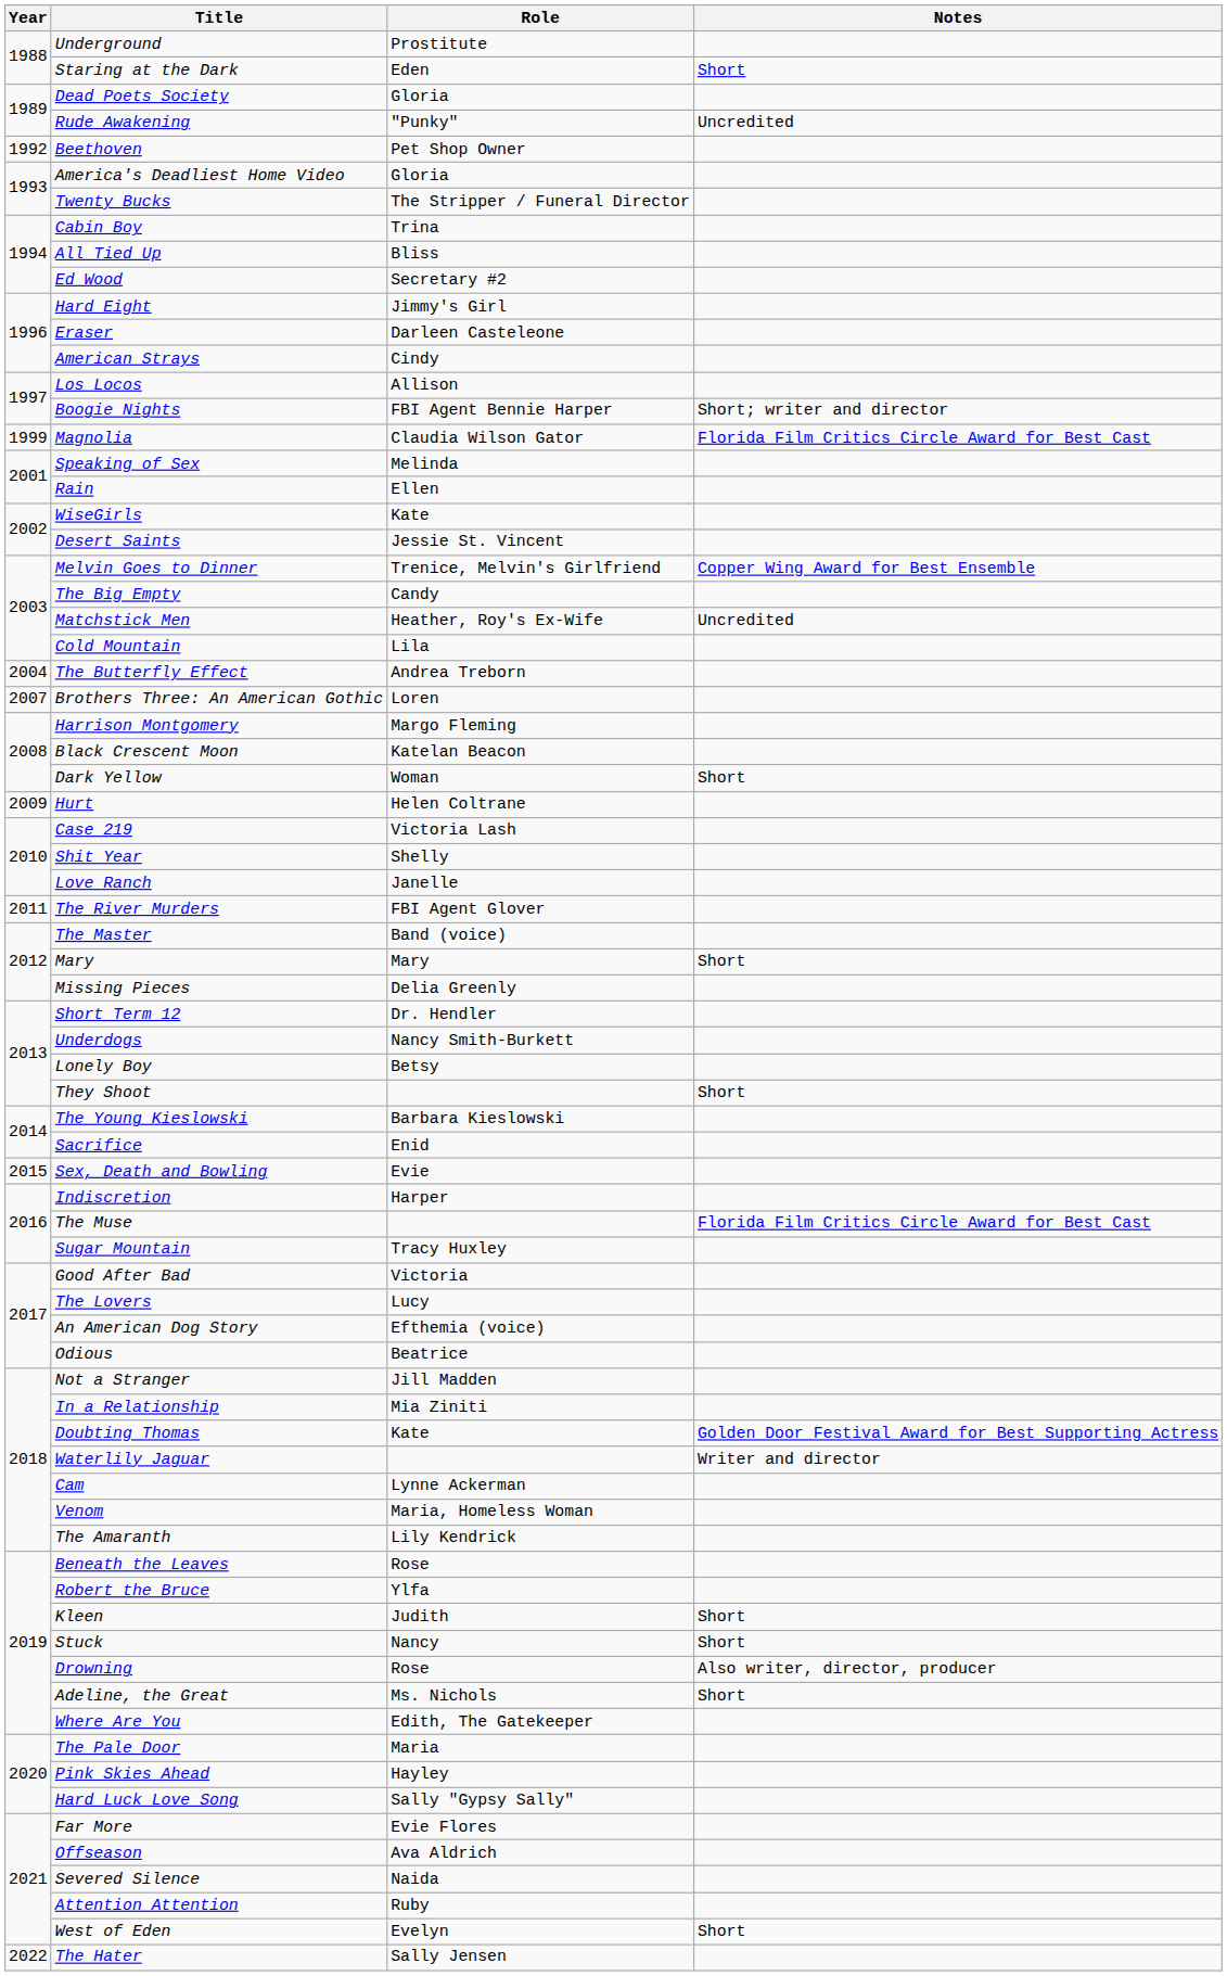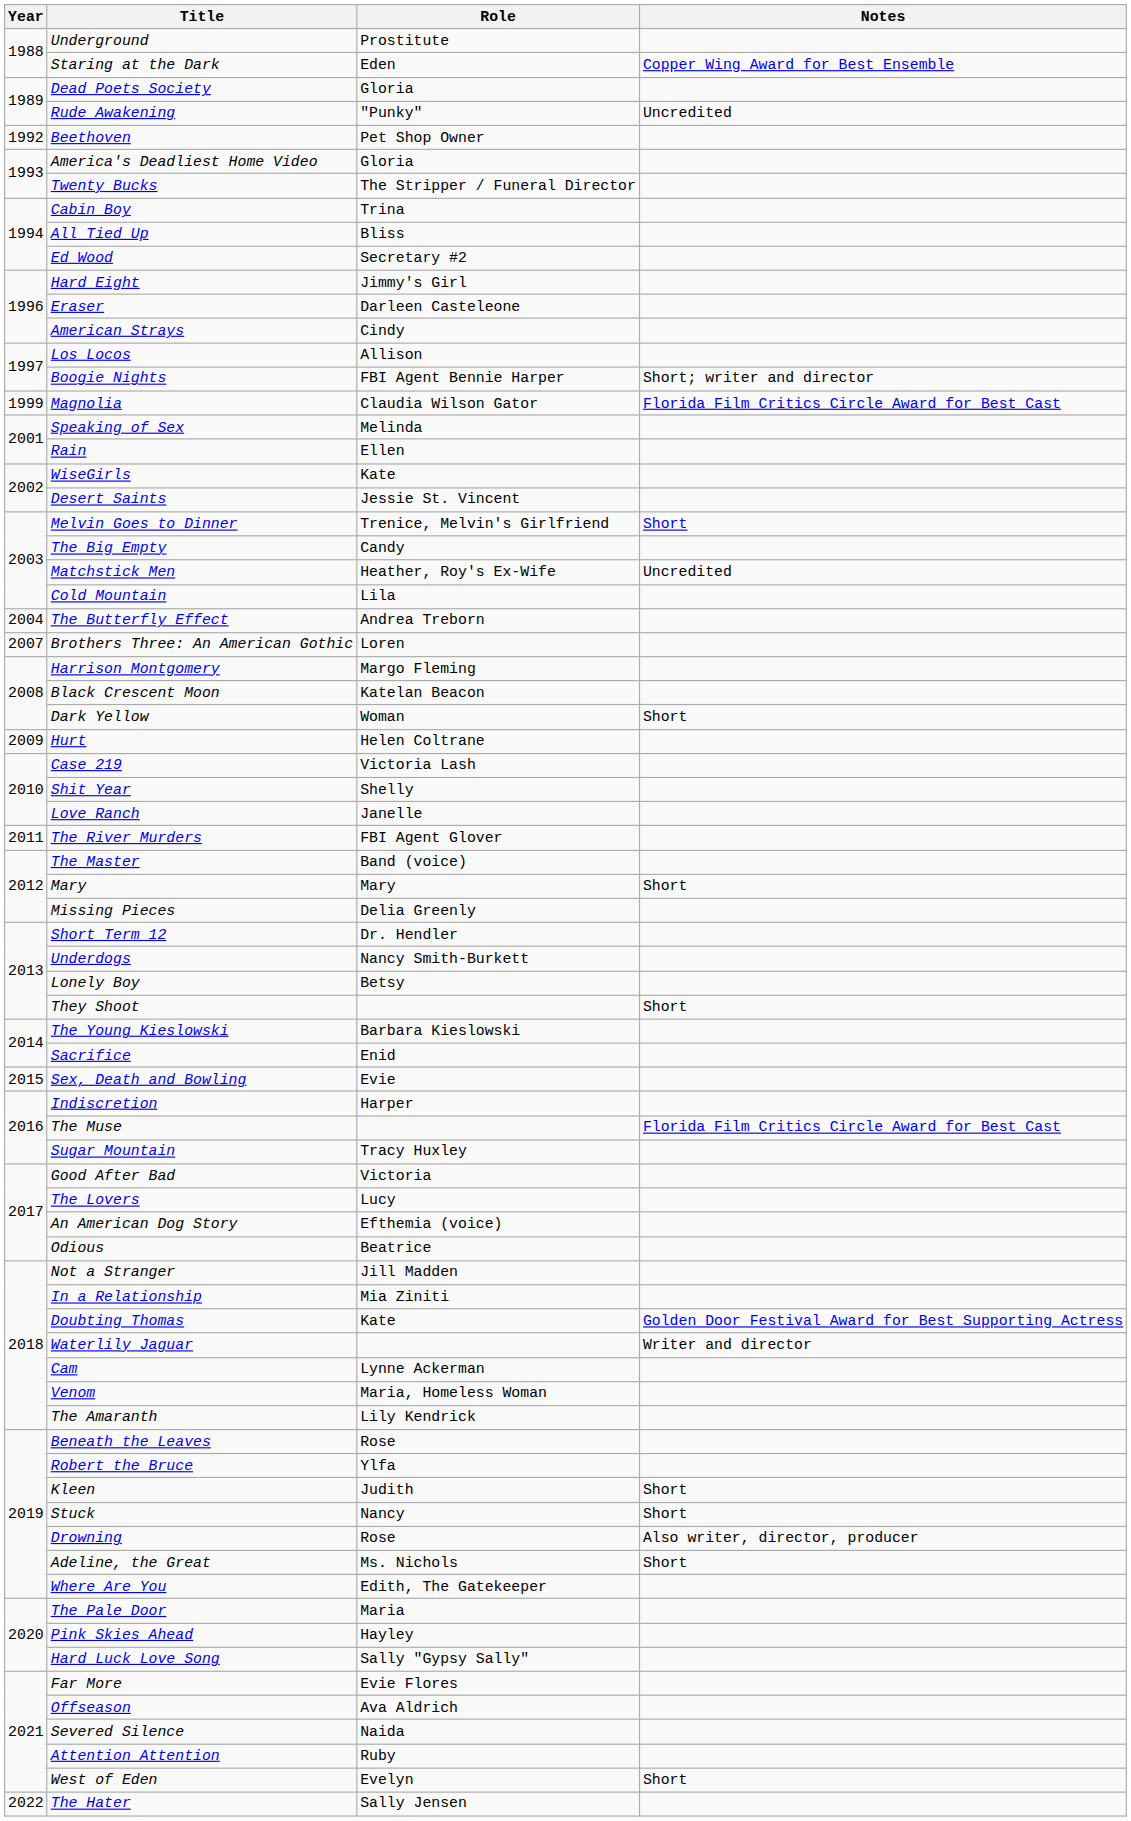 <table class="wikitable sortable">
 <tr>
 <th>Year</th>
 <th>Title</th>
 <th>Role</th>
 <th class="unsortable">Notes</th>
 </tr>
 <tr>
 <td rowspan="2">1988</td>
 <td><em>Underground</em></td>
 <td>Prostitute</td>
 </tr>
 <tr>
 <td><em>Staring at the Dark</em></td>
 <td>Eden</td>
-<td><a href='#'>Short</a></td>
+<td><a href='#'>Copper Wing Award for Best Ensemble</a></td>
 </tr>
 <tr>
 <td rowspan="2">1989</td>
 <td><em><a href='#'>Dead Poets Society</a></em></td>
 <td>Gloria</td>
 <td></td>
 </tr>
 <tr>
 <td><em><a href='#'>Rude Awakening</a></em></td>
 <td>"Punky"</td>
 <td>Uncredited</td>
 </tr>
 <tr>
 <td>1992</td>
 <td><em><a href='#'>Beethoven</a></em></td>
 <td>Pet Shop Owner</td>
 <td></td>
 </tr>
 <tr>
 <td rowspan="2">1993</td>
 <td><em>America's Deadliest Home Video</em></td>
 <td>Gloria</td>
 <td></td>
 </tr>
 <tr>
 <td><em><a href='#'>Twenty Bucks</a></em></td>
 <td>The Stripper / Funeral Director</td>
 <td></td>
 </tr>
 <tr>
 <td rowspan="3">1994</td>
 <td><em><a href='#'>Cabin Boy</a></em></td>
 <td>Trina</td>
 <td></td>
 </tr>
 <tr>
 <td><em><a href='#'>All Tied Up</a></em></td>
 <td>Bliss</td>
 <td></td>
 </tr>
 <tr>
 <td><em><a href='#'>Ed Wood</a></em></td>
 <td>Secretary #2</td>
 <td></td>
 </tr>
 <tr>
 <td rowspan="3">1996</td>
 <td><em><a href='#'>Hard Eight</a></em></td>
 <td>Jimmy's Girl</td>
 <td></td>
 </tr>
 <tr>
 <td><em><a href='#'>Eraser</a></em></td>
 <td>Darleen Casteleone</td>
 <td></td>
 </tr>
 <tr>
 <td><em><a href='#'>American Strays</a></em></td>
 <td>Cindy</td>
 <td></td>
 </tr>
 <tr>
 <td rowspan="2">1997</td>
 <td><em><a href='#'>Los Locos</a></em></td>
 <td>Allison</td>
 <td></td>
 </tr>
 <tr>
 <td><em><a href='#'>Boogie Nights</a></em></td>
 <td>FBI Agent Bennie Harper</td>
 <td>Short; writer and director</td>
 </tr>
 <tr>
 <td>1999</td>
 <td><em><a href='#'>Magnolia</a></em></td>
 <td>Claudia Wilson Gator</td>
 <td><a href='#'>Florida Film Critics Circle Award for Best Cast</a></td>
 </tr>
 <tr>
 <td rowspan="2">2001</td>
 <td><em><a href='#'>Speaking of Sex</a></em></td>
 <td>Melinda</td>
 <td></td>
 </tr>
 <tr>
 <td><em><a href='#'>Rain</a></em></td>
 <td>Ellen</td>
 <td></td>
 </tr>
 <tr>
 <td rowspan="2">2002</td>
 <td><em><a href='#'>WiseGirls</a></em></td>
 <td>Kate</td>
 <td></td>
 </tr>
 <tr>
 <td><em><a href='#'>Desert Saints</a></em></td>
 <td>Jessie St. Vincent</td>
 <td></td>
 </tr>
 <tr>
 <td rowspan="4">2003</td>
 <td><em><a href='#'>Melvin Goes to Dinner</a></em></td>
 <td>Trenice, Melvin's Girlfriend</td>
-<td><a href='#'>Copper Wing Award for Best Ensemble</a></td>
+<td><a href='#'>Short</a></td>
 </tr>
 <tr>
 <td><em><a href='#'>The Big Empty</a></em></td>
 <td>Candy</td>
 <td></td>
 </tr>
 <tr>
 <td><em><a href='#'>Matchstick Men</a></em></td>
 <td>Heather, Roy's Ex-Wife</td>
 <td>Uncredited</td>
 </tr>
 <tr>
 <td><em><a href='#'>Cold Mountain</a></em></td>
 <td>Lila</td>
 <td></td>
 </tr>
 <tr>
 <td>2004</td>
 <td><em><a href='#'>The Butterfly Effect</a></em></td>
 <td>Andrea Treborn</td>
 <td></td>
 </tr>
 <tr>
 <td>2007</td>
 <td><em>Brothers Three: An American Gothic</em></td>
 <td>Loren</td>
 <td></td>
 </tr>
 <tr>
 <td rowspan="3">2008</td>
 <td><em><a href='#'>Harrison Montgomery</a></em></td>
 <td>Margo Fleming</td>
 <td></td>
 </tr>
 <tr>
 <td><em>Black Crescent Moon</em></td>
 <td>Katelan Beacon</td>
 <td></td>
 </tr>
 <tr>
 <td><em>Dark Yellow</em></td>
 <td>Woman</td>
 <td>Short</td>
 </tr>
 <tr>
 <td>2009</td>
 <td><em><a href='#'>Hurt</a></em></td>
 <td>Helen Coltrane</td>
 <td></td>
 </tr>
 <tr>
 <td rowspan="3">2010</td>
 <td><em><a href='#'>Case 219</a></em></td>
 <td>Victoria Lash</td>
 <td></td>
 </tr>
 <tr>
 <td><em><a href='#'>Shit Year</a></em></td>
 <td>Shelly</td>
 <td></td>
 </tr>
 <tr>
 <td><em><a href='#'>Love Ranch</a></em></td>
 <td>Janelle</td>
 <td></td>
 </tr>
 <tr>
 <td>2011</td>
 <td><em><a href='#'>The River Murders</a></em></td>
 <td>FBI Agent Glover</td>
 <td></td>
 </tr>
 <tr>
 <td rowspan="3">2012</td>
 <td><em><a href='#'>The Master</a></em></td>
 <td>Band (voice)</td>
 </tr>
 <tr>
 <td><em>Mary</em></td>
 <td>Mary</td>
 <td>Short</td>
 </tr>
 <tr>
 <td><em>Missing Pieces</em></td>
 <td>Delia Greenly</td>
 <td></td>
 </tr>
 <tr>
 <td rowspan="4">2013</td>
 <td><em><a href='#'>Short Term 12</a></em></td>
 <td>Dr. Hendler</td>
 <td></td>
 </tr>
 <tr>
 <td><em><a href='#'>Underdogs</a></em></td>
 <td>Nancy Smith-Burkett</td>
 <td></td>
 </tr>
 <tr>
 <td><em>Lonely Boy</em></td>
 <td>Betsy</td>
 <td></td>
 </tr>
 <tr>
 <td><em>They Shoot</em></td>
 <td></td>
 <td>Short</td>
 </tr>
 <tr>
 <td rowspan="2">2014</td>
 <td><em><a href='#'>The Young Kieslowski</a></em></td>
 <td>Barbara Kieslowski</td>
 <td></td>
 </tr>
 <tr>
 <td><em><a href='#'>Sacrifice</a></em></td>
 <td>Enid</td>
 <td></td>
 </tr>
 <tr>
 <td>2015</td>
 <td><em><a href='#'>Sex, Death and Bowling</a></em></td>
 <td>Evie</td>
 <td></td>
 </tr>
 <tr>
 <td rowspan="3">2016</td>
 <td><em><a href='#'>Indiscretion</a></em></td>
 <td>Harper</td>
 <td></td>
 </tr>
 <tr>
 <td><em>The Muse</em></td>
 <td></td>
 <td><a href='#'>Florida Film Critics Circle Award for Best Cast</a></td>
 </tr>
 <tr>
 <td><em><a href='#'>Sugar Mountain</a></em></td>
 <td>Tracy Huxley</td>
 <td></td>
 </tr>
 <tr>
 <td rowspan="4">2017</td>
 <td><em>Good After Bad</em></td>
 <td>Victoria</td>
 </tr>
 <tr>
 <td><em><a href='#'>The Lovers</a></em></td>
 <td>Lucy</td>
 <td></td>
 </tr>
 <tr>
 <td><em>An American Dog Story</em></td>
 <td>Efthemia (voice)</td>
 <td></td>
 </tr>
 <tr>
 <td><em>Odious</em></td>
 <td>Beatrice</td>
 <td></td>
 </tr>
 <tr>
 <td rowspan="7">2018</td>
 <td><em>Not a Stranger</em></td>
 <td>Jill Madden</td>
 <td></td>
 </tr>
 <tr>
 <td><em><a href='#'>In a Relationship</a></em></td>
 <td>Mia Ziniti</td>
 <td></td>
 </tr>
 <tr>
 <td><em><a href='#'>Doubting Thomas</a></em></td>
 <td>Kate</td>
 <td><a href='#'>Golden Door Festival Award for Best Supporting Actress</a></td>
 </tr>
 <tr>
 <td><em><a href='#'>Waterlily Jaguar</a></em></td>
 <td></td>
 <td>Writer and director</td>
 </tr>
 <tr>
 <td><em><a href='#'>Cam</a></em></td>
 <td>Lynne Ackerman</td>
 <td></td>
 </tr>
 <tr>
 <td><em><a href='#'>Venom</a></em></td>
 <td>Maria, Homeless Woman</td>
 <td></td>
 </tr>
 <tr>
 <td><em>The Amaranth</em></td>
 <td>Lily Kendrick</td>
 <td></td>
 </tr>
 <tr>
 <td rowspan="7">2019</td>
 <td><em><a href='#'>Beneath the Leaves</a></em></td>
 <td>Rose</td>
 <td></td>
 </tr>
 <tr>
 <td><em><a href='#'>Robert the Bruce</a></em></td>
 <td>Ylfa</td>
 <td></td>
 </tr>
 <tr>
 <td><em>Kleen</em></td>
 <td>Judith</td>
 <td>Short</td>
 </tr>
 <tr>
 <td><em>Stuck</em></td>
 <td>Nancy</td>
 <td>Short</td>
 </tr>
 <tr>
 <td><em><a href='#'>Drowning</a></em></td>
 <td>Rose</td>
 <td>Also writer, director, producer</td>
 </tr>
 <tr>
 <td><em>Adeline, the Great</em></td>
 <td>Ms. Nichols</td>
 <td>Short</td>
 </tr>
 <tr>
 <td><em><a href='#'>Where Are You</a></em></td>
 <td>Edith, The Gatekeeper</td>
 <td></td>
 </tr>
 <tr>
 <td rowspan="3">2020</td>
 <td><em><a href='#'>The Pale Door</a></em></td>
 <td>Maria</td>
 <td></td>
 </tr>
 <tr>
 <td><em><a href='#'>Pink Skies Ahead</a></em></td>
 <td>Hayley</td>
 <td></td>
 </tr>
 <tr>
 <td><em><a href='#'>Hard Luck Love Song</a></em></td>
 <td>Sally "Gypsy Sally"</td>
 <td></td>
 </tr>
 <tr>
 <td rowspan="5">2021</td>
 <td><em>Far More</em></td>
 <td>Evie Flores</td>
 <td></td>
 </tr>
 <tr>
 <td><em><a href='#'>Offseason</a></em></td>
 <td>Ava Aldrich</td>
 <td></td>
 </tr>
 <tr>
 <td><em>Severed Silence</em></td>
 <td>Naida</td>
 <td></td>
 </tr>
 <tr>
 <td><em><a href='#'>Attention Attention</a></em></td>
 <td>Ruby</td>
 <td></td>
 </tr>
 <tr>
 <td><em>West of Eden</em></td>
 <td>Evelyn</td>
 <td>Short</td>
 </tr>
 <tr>
 <td>2022</td>
 <td><em><a href='#'>The Hater</a></em></td>
 <td>Sally Jensen</td>
 <td></td>
 </tr>
 </table>
